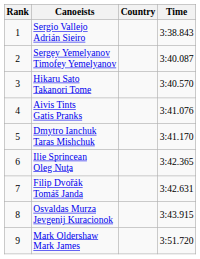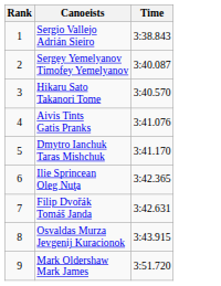 <table class="wikitable" style="text-align:center">
 <tr>
 <th>Rank</th>
 <th>Canoeists</th>
-<th>Country</th>
 <th>Time</th>
 </tr>
 <tr>
 <td>1</td>
 <td align="left"><a href='#'>Sergio Vallejo</a><br><a href='#'>Adrián Sieiro</a></td>
-<td align="left"></td>
 <td>3:38.843</td>
 </tr>
 <tr>
 <td>2</td>
 <td align="left"><a href='#'>Sergey Yemelyanov</a><br><a href='#'>Timofey Yemelyanov</a></td>
-<td align="left"></td>
 <td>3:40.087</td>
 </tr>
 <tr>
 <td>3</td>
 <td align="left"><a href='#'>Hikaru Sato</a><br><a href='#'>Takanori Tome</a></td>
-<td align="left"></td>
 <td>3:40.570</td>
 </tr>
 <tr>
 <td>4</td>
 <td align="left"><a href='#'>Aivis Tints</a><br><a href='#'>Gatis Pranks</a></td>
-<td align="left"></td>
 <td>3:41.076</td>
 </tr>
 <tr>
 <td>5</td>
 <td align="left"><a href='#'>Dmytro Ianchuk</a><br><a href='#'>Taras Mishchuk</a></td>
-<td align="left"></td>
 <td>3:41.170</td>
 </tr>
 <tr>
 <td>6</td>
 <td align="left"><a href='#'>Ilie Sprincean</a><br><a href='#'>Oleg Nuţa</a></td>
-<td align="left"></td>
 <td>3:42.365</td>
 </tr>
 <tr>
 <td>7</td>
 <td align="left"><a href='#'>Filip Dvořák</a><br><a href='#'>Tomáš Janda</a></td>
-<td align="left"></td>
 <td>3:42.631</td>
 </tr>
 <tr>
 <td>8</td>
 <td align="left"><a href='#'>Osvaldas Murza</a><br><a href='#'>Jevgenij Kuracionok</a></td>
-<td align="left"></td>
 <td>3:43.915</td>
 </tr>
 <tr>
 <td>9</td>
 <td align="left"><a href='#'>Mark Oldershaw</a><br><a href='#'>Mark James</a></td>
-<td align="left"></td>
 <td>3:51.720</td>
 </tr>
 </table>
